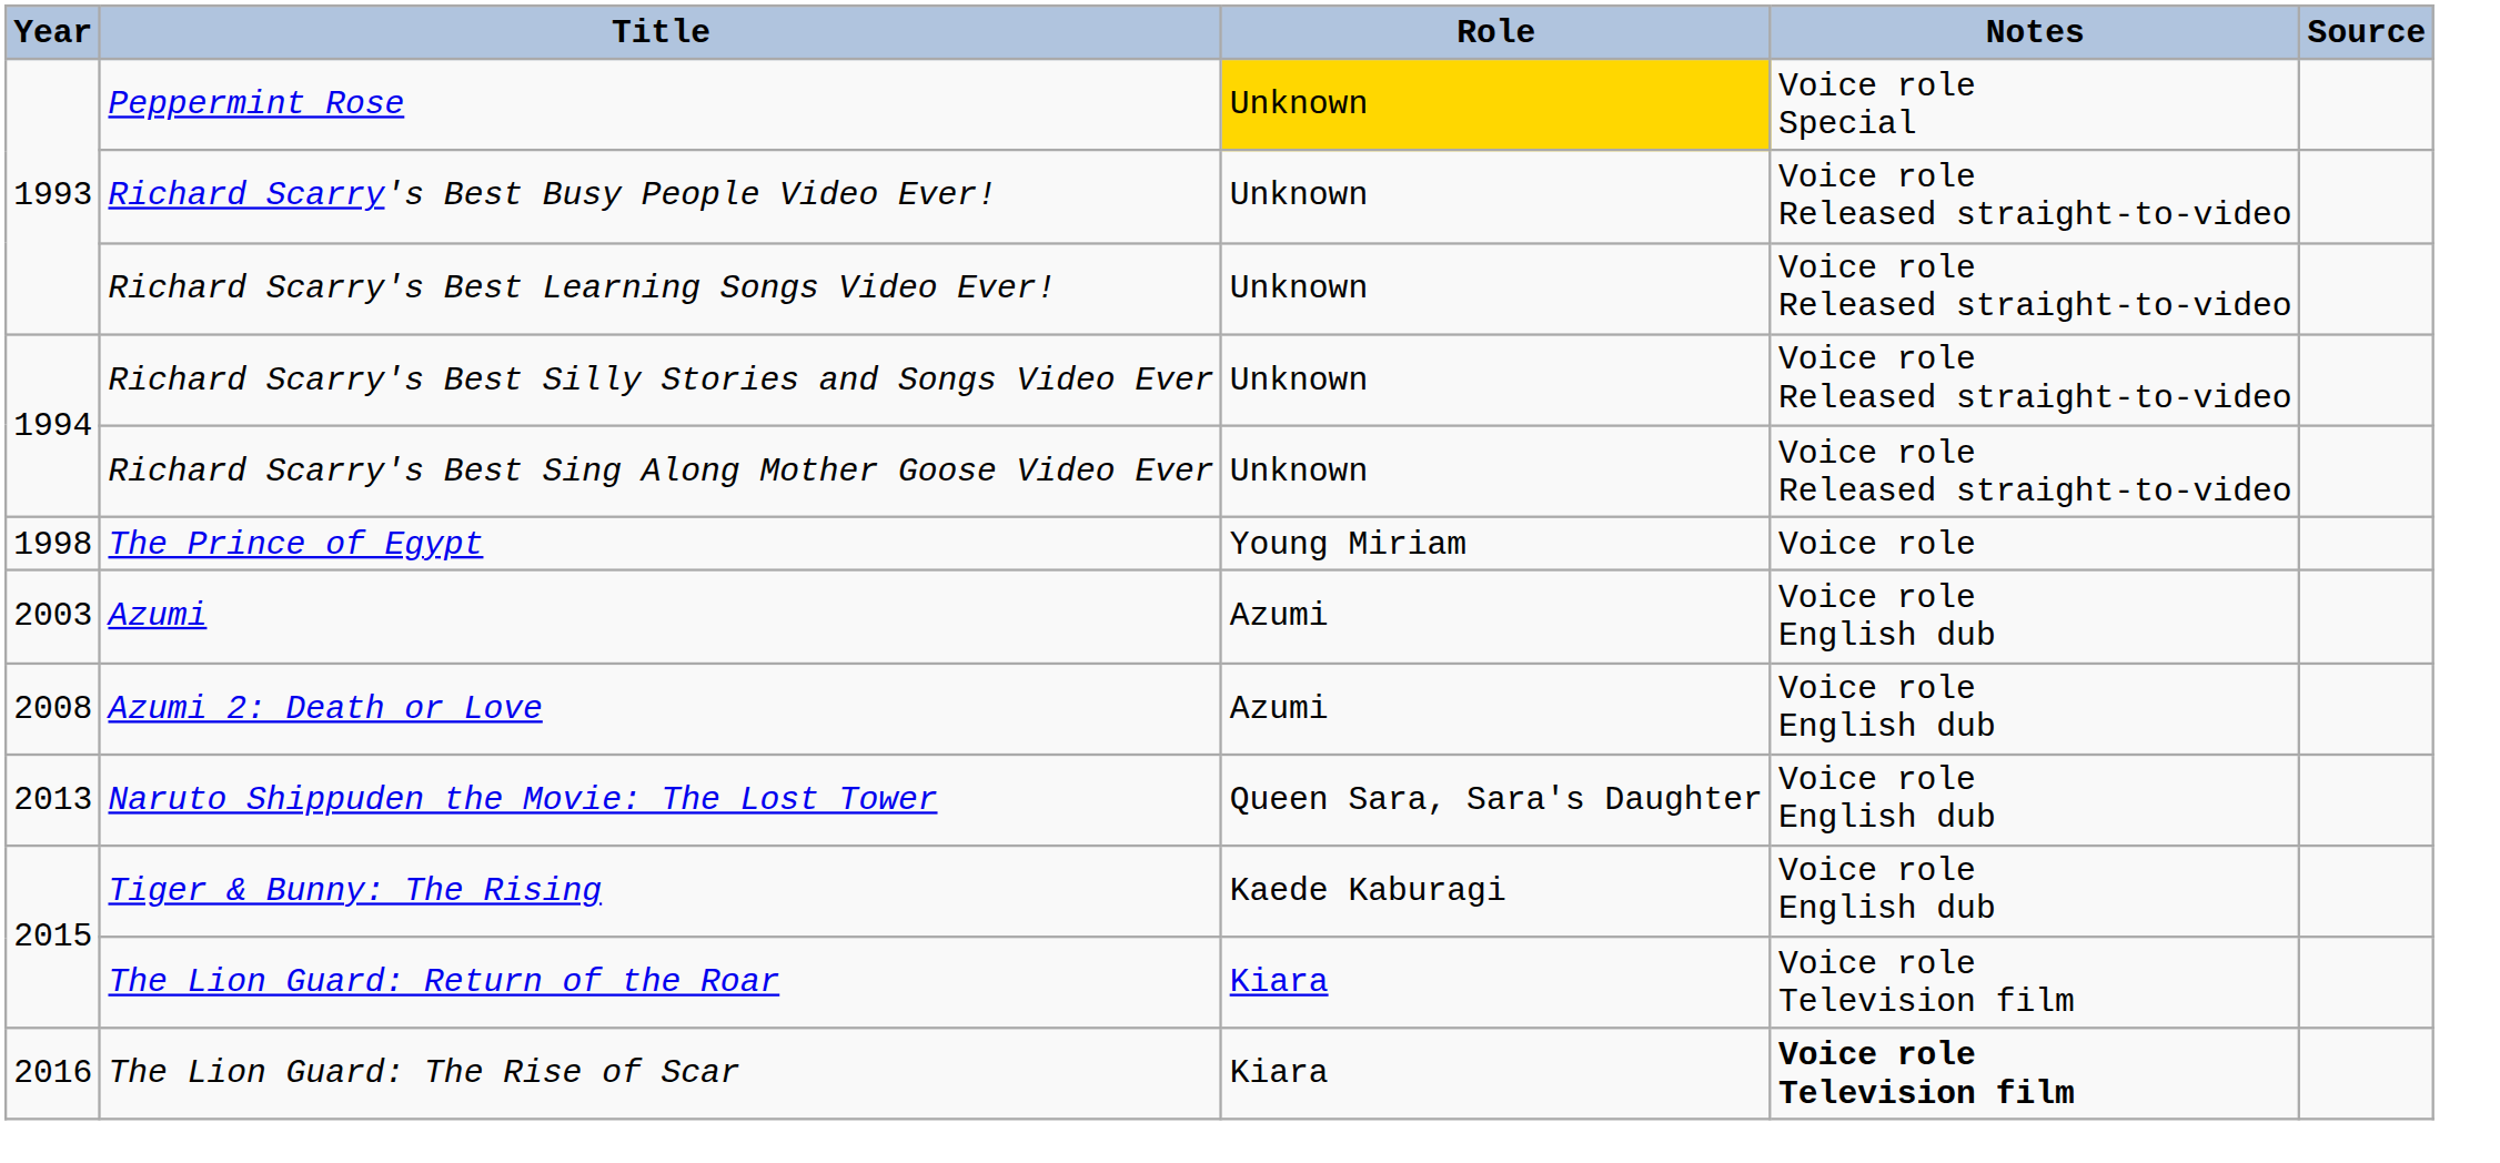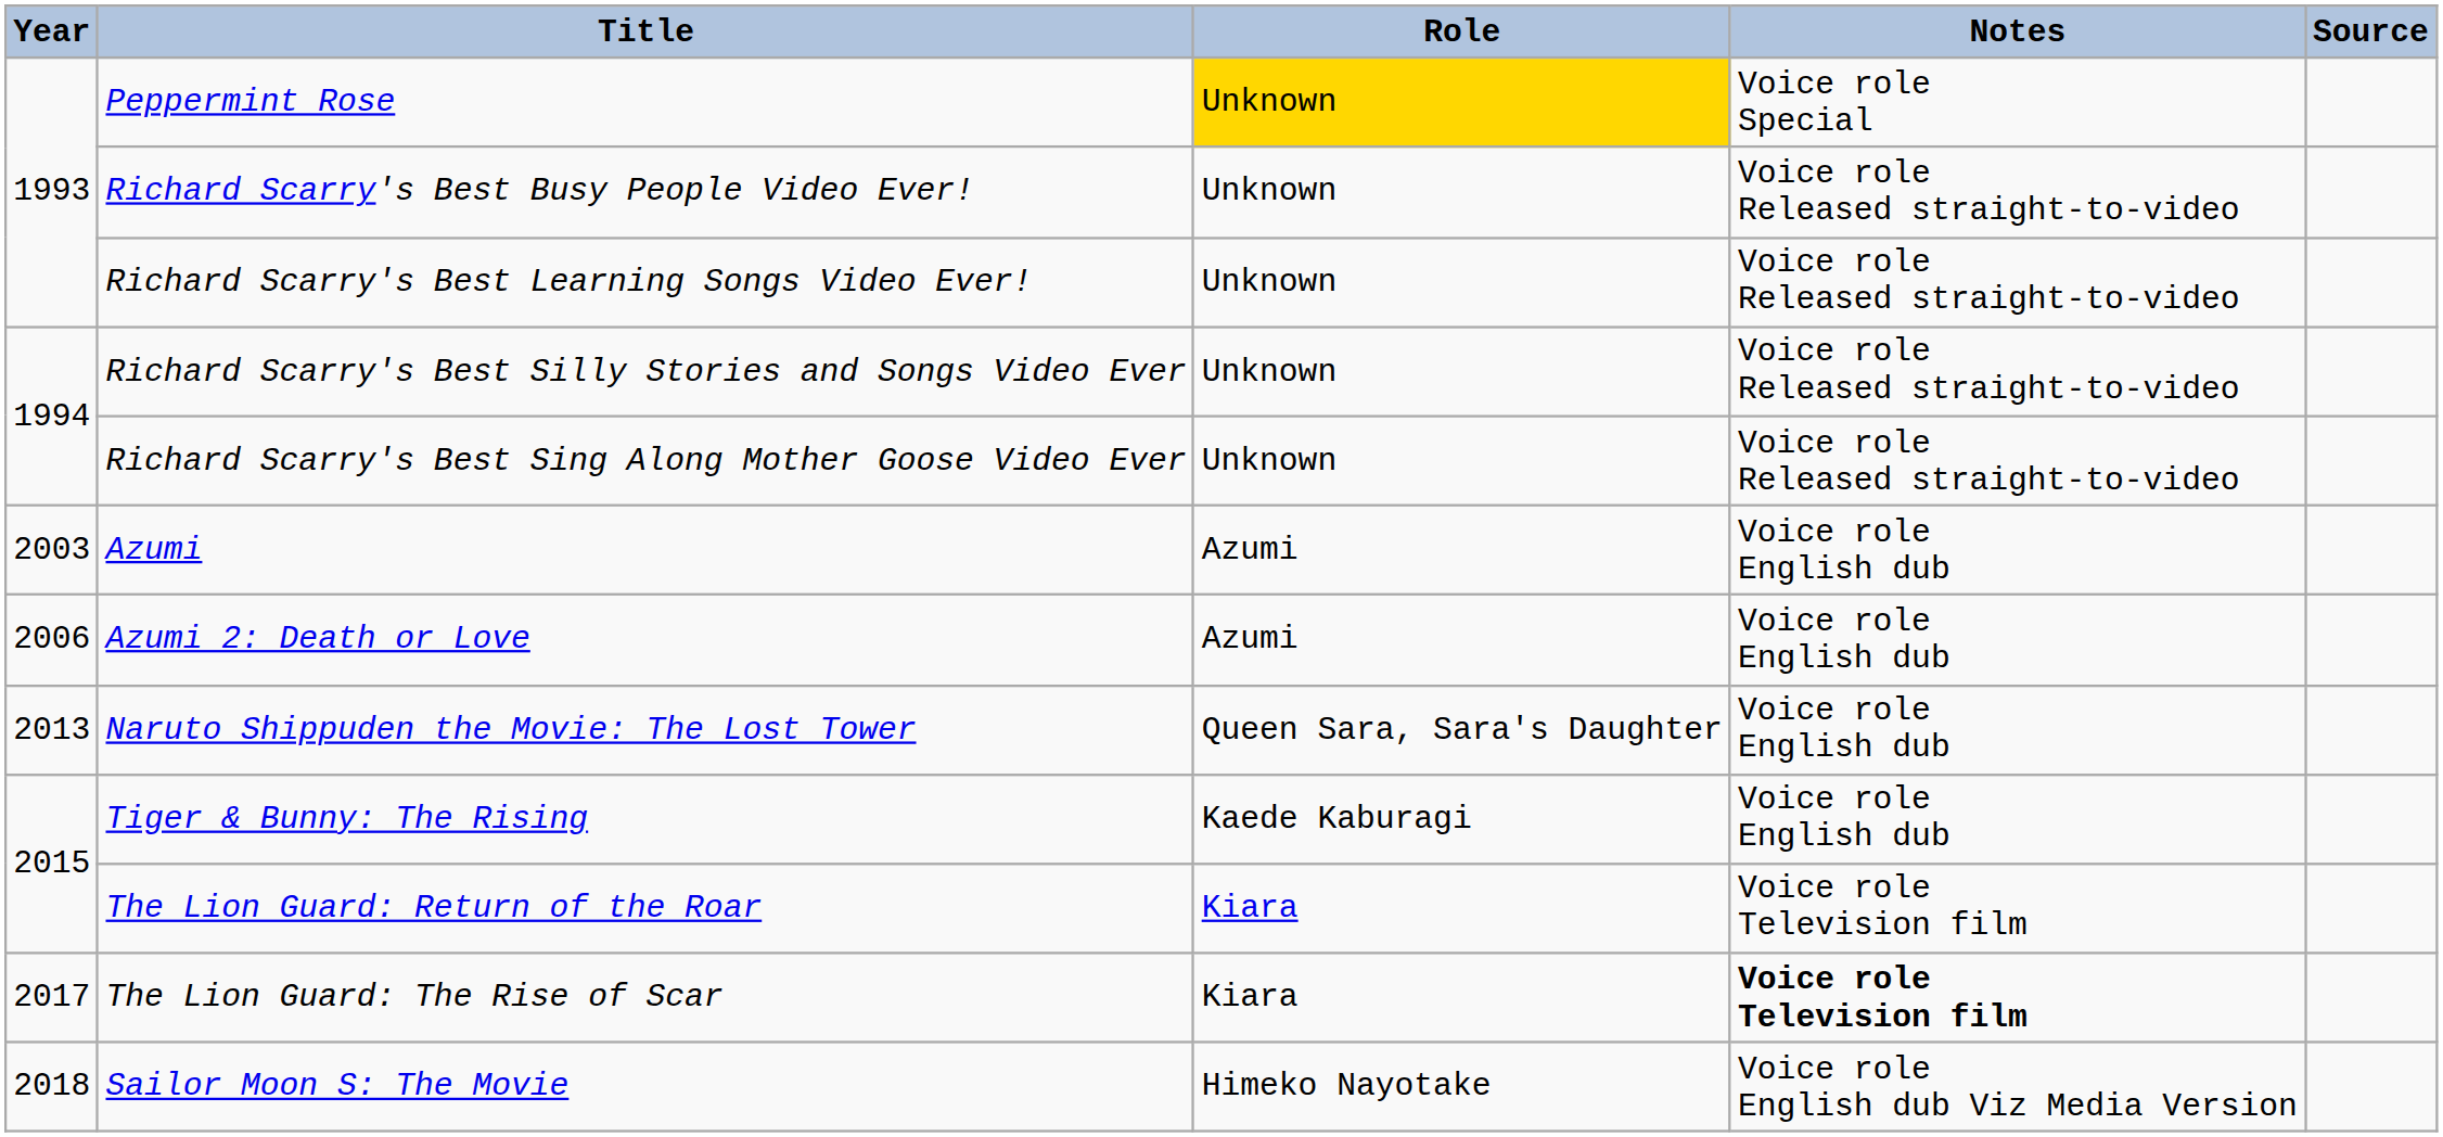 <table class="wikitable sortable plainrowheaders" style="width=95%;  font-size: 100%;">
 <tr style="background:#ccc; text-align:center;">
 <th style="background:#b0c4de;">Year</th>
 <th style="background:#b0c4de;">Title</th>
 <th style="background:#b0c4de;">Role</th>
 <th style="background:#b0c4de;" class="unsortable">Notes</th>
 <th style="background:#b0c4de;" class="unsortable">Source</th>
 </tr>
 <tr>
 <td rowspan=3>1993</td>
 <td><em><a href='#'>Peppermint Rose</a></em></td>
 <td style="background: gold;">Unknown</td>
 <td>Voice role<br>Special</td>
 <td></td>
 </tr>
 <tr>
 <td><em><a href='#'>Richard Scarry</a>'s Best Busy People Video Ever!</em></td>
 <td>Unknown</td>
 <td>Voice role<br>Released straight-to-video</td>
 <td></td>
 </tr>
 <tr>
 <td><em>Richard Scarry's Best Learning Songs Video Ever!</em></td>
 <td>Unknown</td>
 <td>Voice role<br>Released straight-to-video</td>
 <td></td>
 </tr>
 <tr>
 <td rowspan=2>1994</td>
 <td><em>Richard Scarry's Best Silly Stories and Songs Video Ever</em></td>
 <td>Unknown</td>
 <td>Voice role<br>Released straight-to-video</td>
 <td></td>
 </tr>
 <tr>
 <td><em>Richard Scarry's Best Sing Along Mother Goose Video Ever</em></td>
 <td>Unknown</td>
 <td>Voice role<br>Released straight-to-video</td>
 <td></td>
 </tr>
 <tr>
-<td>1998</td>
-<td><em><a href='#'>The Prince of Egypt</a></em></td>
-<td>Young Miriam</td>
-<td>Voice role</td>
-<td></td>
-</tr>
-<tr>
 <td>2003</td>
 <td><em><a href='#'>Azumi</a></em></td>
 <td>Azumi</td>
 <td>Voice role<br>English dub</td>
 <td></td>
 </tr>
 <tr>
-<td>2008</td>
+<td>2006</td>
 <td><em><a href='#'>Azumi 2: Death or Love</a></em></td>
 <td>Azumi</td>
 <td>Voice role<br>English dub</td>
 <td></td>
 </tr>
 <tr>
 <td>2013</td>
 <td><em><a href='#'>Naruto Shippuden the Movie: The Lost Tower</a></em></td>
 <td>Queen Sara, Sara's Daughter</td>
 <td>Voice role<br>English dub</td>
 <td></td>
 </tr>
 <tr>
 <td rowspan=2>2015</td>
 <td><em><a href='#'>Tiger & Bunny: The Rising</a></em></td>
 <td>Kaede Kaburagi</td>
 <td>Voice role<br>English dub</td>
 <td></td>
 </tr>
 <tr>
 <td><em><a href='#'>The Lion Guard: Return of the Roar</a></em></td>
 <td><a href='#'>Kiara</a></td>
 <td>Voice role<br>Television film</td>
 <td></td>
 </tr>
 <tr>
-<td>2016</td>
+<td>2017</td>
 <td><em>The Lion Guard: The Rise of Scar</em></td>
 <td>Kiara</td>
 <td><strong>Voice role<br>Television film</strong></td>
 <td></td>
 </tr>
+<tr>
+<td>2018</td>
+<td><em><a href='#'>Sailor Moon S: The Movie</a></em></td>
+<td>Himeko Nayotake</td>
+<td>Voice role<br>English dub Viz Media Version</td>
+<td></td>
+</tr>
 </table>
